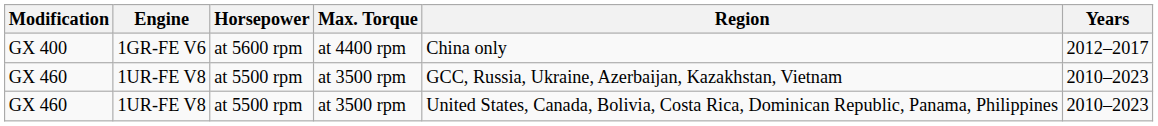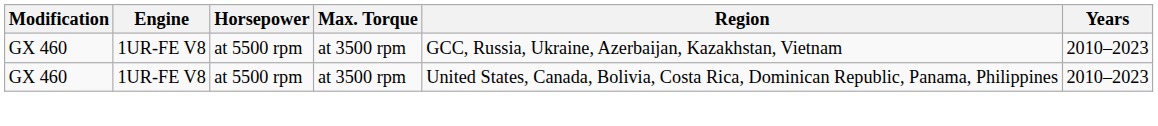 <table class="wikitable">
 <tr>
 <th>Modification</th>
 <th>Engine</th>
 <th>Horsepower</th>
 <th>Max. Torque</th>
 <th>Region</th>
 <th>Years</th>
-</tr>
-<tr>
-<td>GX 400</td>
-<td>1GR-FE V6 </td>
-<td> at 5600 rpm</td>
-<td> at 4400 rpm</td>
-<td>China only</td>
-<td>2012–2017</td>
 </tr>
 <tr>
 <td>GX 460</td>
 <td>1UR-FE V8 </td>
 <td> at 5500 rpm</td>
 <td> at 3500 rpm</td>
 <td>GCC, Russia, Ukraine, Azerbaijan, Kazakhstan, Vietnam</td>
 <td>2010–2023</td>
 </tr>
 <tr>
 <td>GX 460</td>
 <td>1UR-FE V8 </td>
 <td> at 5500 rpm</td>
 <td> at 3500 rpm</td>
 <td>United States, Canada, Bolivia, Costa Rica, Dominican Republic, Panama, Philippines</td>
 <td>2010–2023</td>
 </tr>
 </table>
